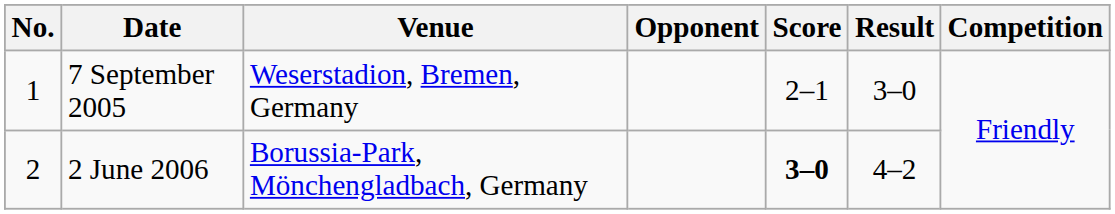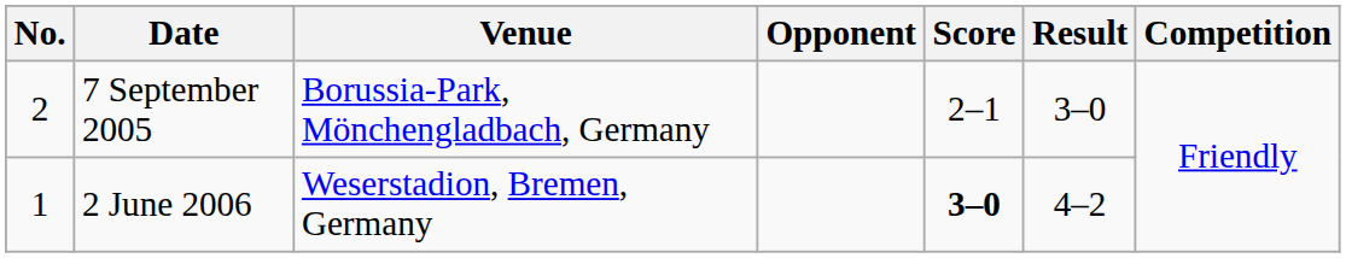 <table class="wikitable sortable">
 <tr>
 <th scope="col">No.</th>
 <th scope="col">Date</th>
 <th scope="col">Venue</th>
 <th scope="col">Opponent</th>
 <th scope="col">Score</th>
 <th scope="col">Result</th>
 <th scope="col">Competition</th>
 </tr>
 <tr>
-<td align="center">1</td>
+<td align="center">2</td>
 <td>7 September 2005</td>
-<td><a href='#'>Weserstadion</a>, <a href='#'>Bremen</a>, Germany</td>
+<td><a href='#'>Borussia-Park</a>, <a href='#'>Mönchengladbach</a>, Germany</td>
 <td></td>
 <td align="center">2–1</td>
 <td align="center">3–0</td>
 <td align=center rowspan="2"><a href='#'>Friendly</a></td>
 </tr>
 <tr>
-<td align="center">2</td>
+<td align="center">1</td>
 <td>2 June 2006</td>
-<td><a href='#'>Borussia-Park</a>, <a href='#'>Mönchengladbach</a>, Germany</td>
+<td><a href='#'>Weserstadion</a>, <a href='#'>Bremen</a>, Germany</td>
 <td></td>
 <td align="center"><strong>3–0</strong></td>
 <td align="center">4–2</td>
 </tr>
 </table>
